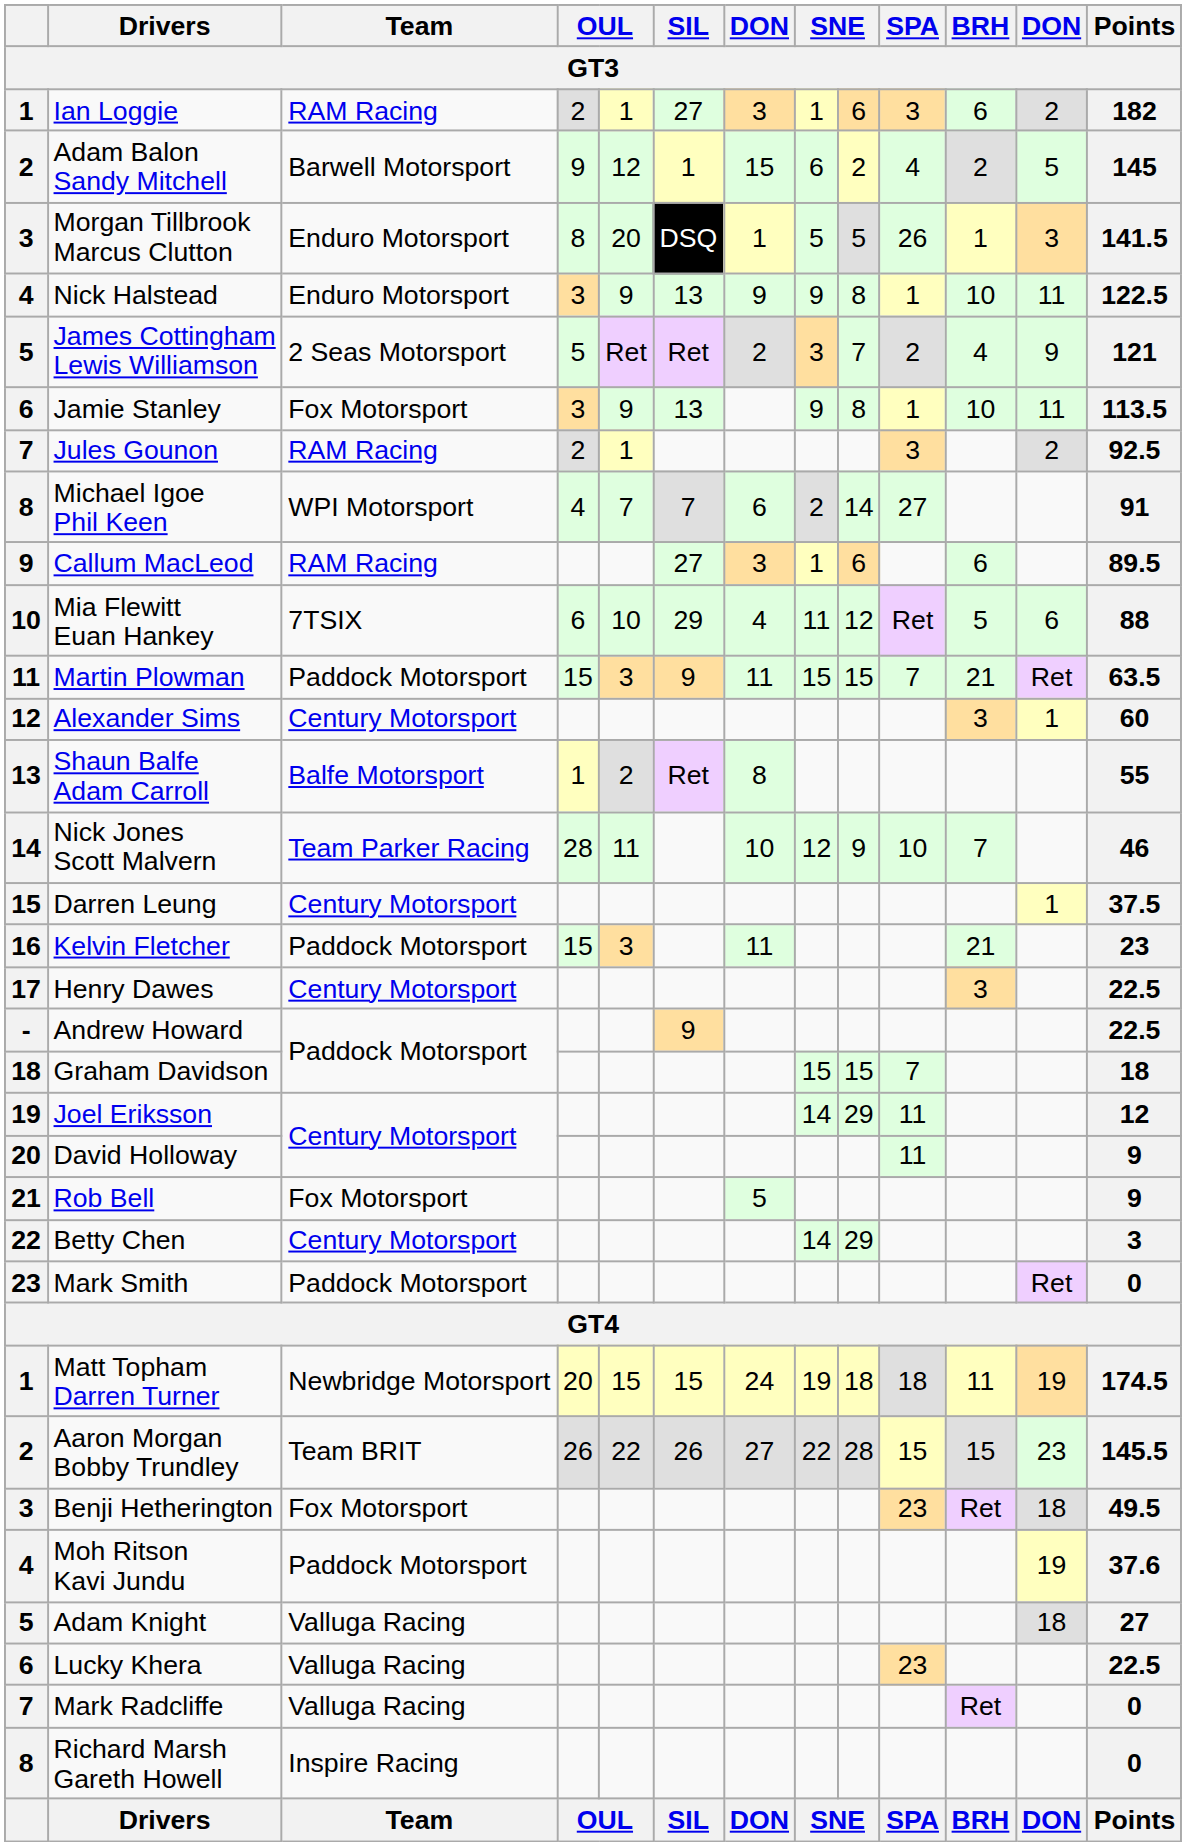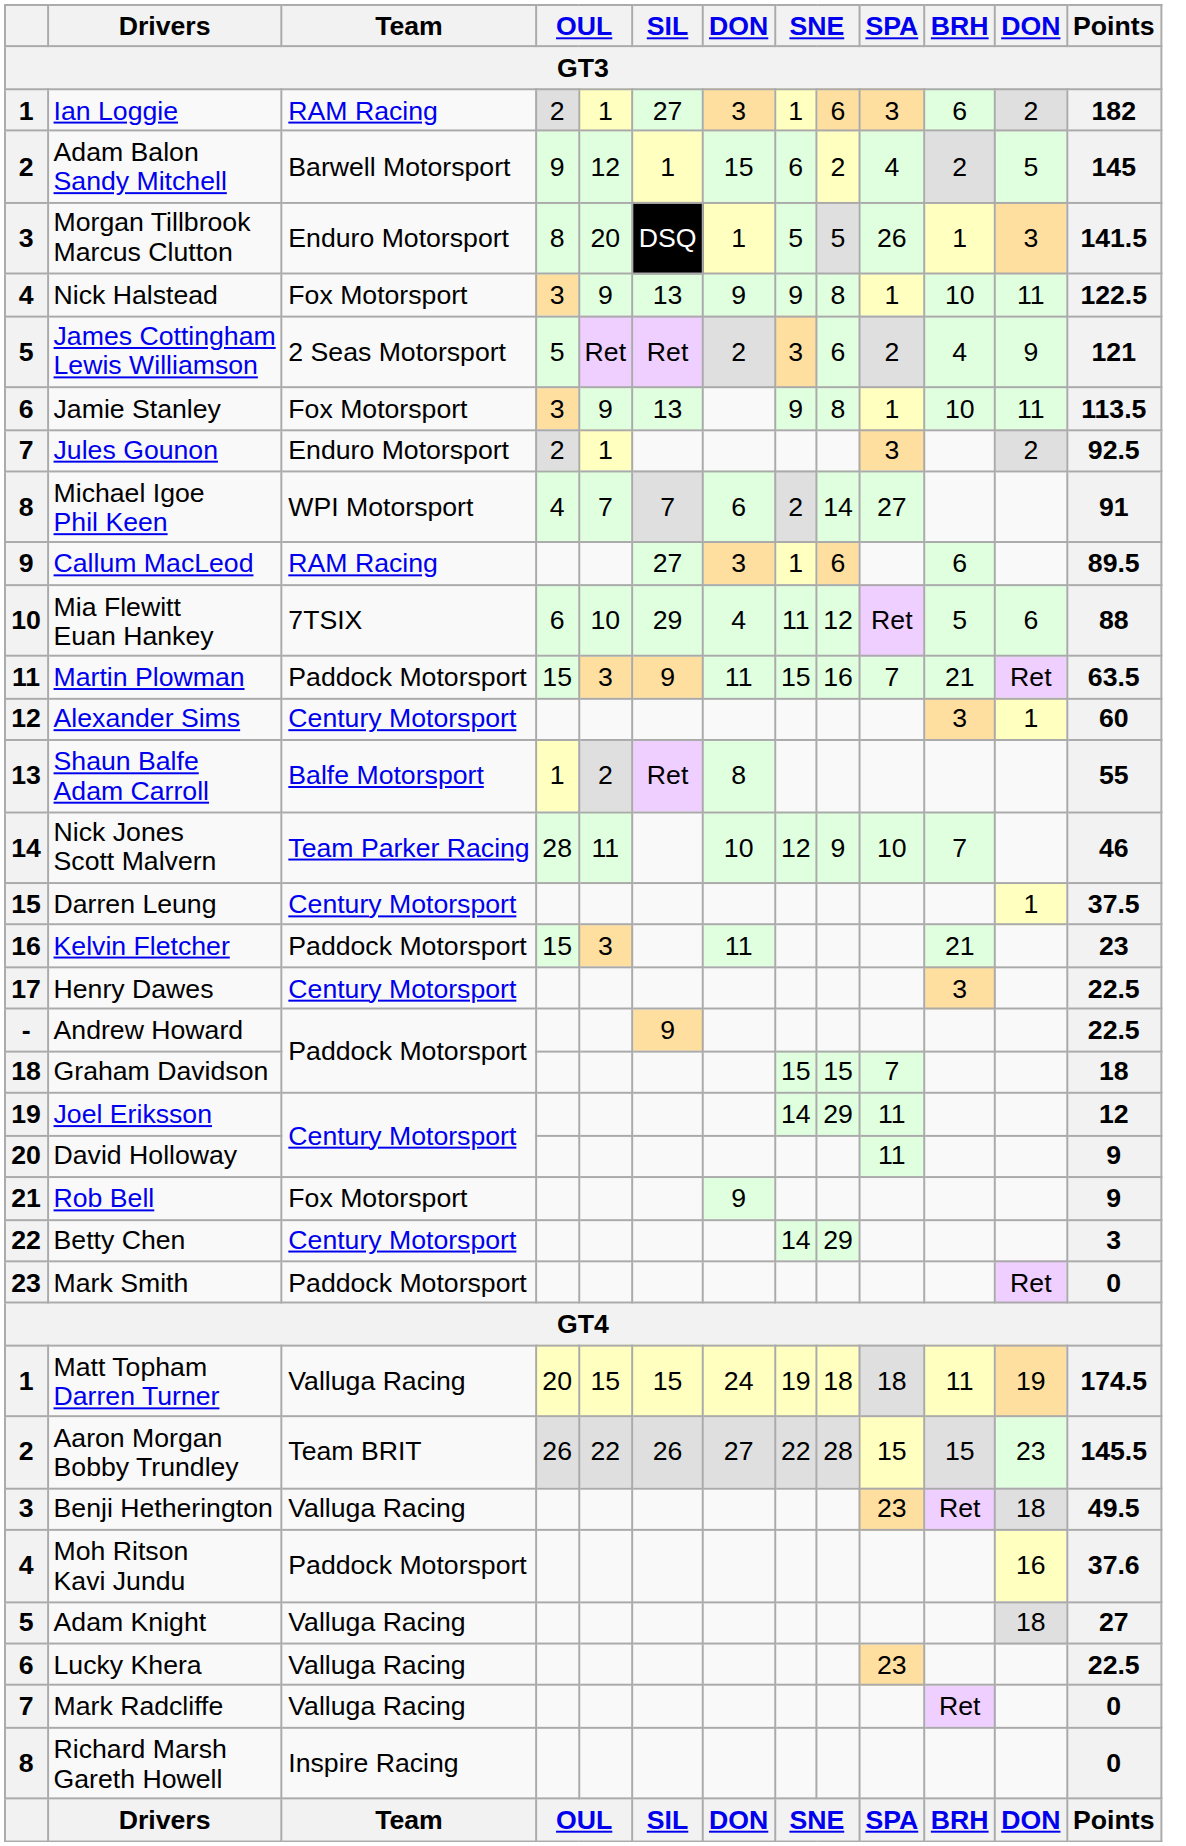 <table class="wikitable" style="font-size:85%; text-align:center">
 <tr>
 <th></th>
 <th>Drivers</th>
 <th>Team</th>
 <th colspan="2"><a href='#'>OUL</a></th>
 <th><a href='#'>SIL</a></th>
 <th><a href='#'>DON</a></th>
 <th colspan="2"><a href='#'>SNE</a></th>
 <th><a href='#'>SPA</a></th>
 <th><a href='#'>BRH</a></th>
 <th><a href='#'>DON</a></th>
 <th>Points</th>
 </tr>
 <tr>
 <th colspan="13">GT3</th>
 </tr>
 <tr>
 <th>1</th>
 <td align="left"> <a href='#'>Ian Loggie</a></td>
 <td align="left"> <a href='#'>RAM Racing</a></td>
 <td style="background:#dfdfdf;">2</td>
 <td style="background:#ffffbf;">1</td>
 <td style="background:#dfffdf;">27</td>
 <td style="background:#ffdf9f;">3</td>
 <td style="background:#ffffbf;">1</td>
 <td style="background:#ffdf9f;">6</td>
 <td style="background:#ffdf9f;">3</td>
 <td style="background:#dfffdf;">6</td>
 <td style="background:#dfdfdf;">2</td>
 <th>182</th>
 </tr>
 <tr>
 <th>2</th>
 <td align="left"> Adam Balon<br> <a href='#'>Sandy Mitchell</a></td>
 <td align="left"> Barwell Motorsport</td>
 <td style="background:#dfffdf;">9</td>
 <td style="background:#dfffdf;">12</td>
 <td style="background:#ffffbf;">1</td>
 <td style="background:#dfffdf;">15</td>
 <td style="background:#dfffdf;">6</td>
 <td style="background:#ffffbf;">2</td>
 <td style="background:#dfffdf;">4</td>
 <td style="background:#dfdfdf;">2</td>
 <td style="background:#dfffdf;">5</td>
 <th>145</th>
 </tr>
 <tr>
 <th>3</th>
 <td align="left"> Morgan Tillbrook<br> Marcus Clutton</td>
 <td align="left"> Enduro Motorsport</td>
 <td style="background:#dfffdf;">8</td>
 <td style="background:#dfffdf;">20</td>
 <td style="background-color:#000000; color:white">DSQ</td>
 <td style="background:#ffffbf;">1</td>
 <td style="background:#dfffdf;">5</td>
 <td style="background:#dfdfdf;">5</td>
 <td style="background:#dfffdf;">26</td>
 <td style="background:#ffffbf;">1</td>
 <td style="background:#ffdf9f;">3</td>
 <th>141.5</th>
 </tr>
 <tr>
 <th>4</th>
 <td align="left"> Nick Halstead</td>
-<td align="left"> Enduro Motorsport</td>
+<td align="left"> Fox Motorsport</td>
 <td style="background:#ffdf9f;">3</td>
 <td style="background:#dfffdf;">9</td>
 <td style="background:#dfffdf;">13</td>
 <td style="background:#dfffdf;">9</td>
 <td style="background:#dfffdf;">9</td>
 <td style="background:#dfffdf;">8</td>
 <td style="background:#ffffbf;">1</td>
 <td style="background:#dfffdf;">10</td>
 <td style="background:#dfffdf;">11</td>
 <th>122.5</th>
 </tr>
 <tr>
 <th>5</th>
 <td align="left"> <a href='#'>James Cottingham</a><br> <a href='#'>Lewis Williamson</a></td>
 <td align="left"> 2 Seas Motorsport</td>
 <td style="background:#dfffdf;">5</td>
 <td style="background:#efcfff;">Ret</td>
 <td style="background:#efcfff;">Ret</td>
 <td style="background:#dfdfdf;">2</td>
 <td style="background:#ffdf9f;">3</td>
-<td style="background:#dfffdf;">7</td>
+<td style="background:#dfffdf;">6</td>
 <td style="background:#dfdfdf;">2</td>
 <td style="background:#dfffdf;">4</td>
 <td style="background:#dfffdf;">9</td>
 <th>121</th>
 </tr>
 <tr>
 <th>6</th>
 <td align="left"> Jamie Stanley</td>
 <td align="left"> Fox Motorsport</td>
 <td style="background:#ffdf9f;">3</td>
 <td style="background:#dfffdf;">9</td>
 <td style="background:#dfffdf;">13</td>
 <td></td>
 <td style="background:#dfffdf;">9</td>
 <td style="background:#dfffdf;">8</td>
 <td style="background:#ffffbf;">1</td>
 <td style="background:#dfffdf;">10</td>
 <td style="background:#dfffdf;">11</td>
 <th>113.5</th>
 </tr>
 <tr>
 <th>7</th>
 <td align="left"> <a href='#'>Jules Gounon</a></td>
-<td align="left"> <a href='#'>RAM Racing</a></td>
+<td align="left"> Enduro Motorsport</td>
 <td style="background:#dfdfdf;">2</td>
 <td style="background:#ffffbf;">1</td>
 <td></td>
 <td></td>
 <td></td>
 <td></td>
 <td style="background:#ffdf9f;">3</td>
 <td></td>
 <td style="background:#dfdfdf;">2</td>
 <th>92.5</th>
 </tr>
 <tr>
 <th>8</th>
 <td align="left"> Michael Igoe<br> <a href='#'>Phil Keen</a></td>
 <td align="left"> WPI Motorsport</td>
 <td style="background:#dfffdf;">4</td>
 <td style="background:#dfffdf;">7</td>
 <td style="background:#dfdfdf;">7</td>
 <td style="background:#dfffdf;">6</td>
 <td style="background:#dfdfdf;">2</td>
 <td style="background:#dfffdf;">14</td>
 <td style="background:#dfffdf;">27</td>
 <td></td>
 <td></td>
 <th>91</th>
 </tr>
 <tr>
 <th>9</th>
 <td align="left"> <a href='#'>Callum MacLeod</a></td>
 <td align="left"> <a href='#'>RAM Racing</a></td>
 <td></td>
 <td></td>
 <td style="background:#dfffdf;">27</td>
 <td style="background:#ffdf9f;">3</td>
 <td style="background:#ffffbf;">1</td>
 <td style="background:#ffdf9f;">6</td>
 <td></td>
 <td style="background:#dfffdf;">6</td>
 <td></td>
 <th>89.5</th>
 </tr>
 <tr>
 <th>10</th>
 <td align="left"> Mia Flewitt<br> Euan Hankey</td>
 <td align="left"> 7TSIX</td>
 <td style="background:#dfffdf;">6</td>
 <td style="background:#dfffdf;">10</td>
 <td style="background:#dfffdf;">29</td>
 <td style="background:#dfffdf;">4</td>
 <td style="background:#dfffdf;">11</td>
 <td style="background:#dfffdf;">12</td>
 <td style="background:#efcfff;">Ret</td>
 <td style="background:#dfffdf;">5</td>
 <td style="background:#dfffdf;">6</td>
 <th>88</th>
 </tr>
 <tr>
 <th>11</th>
 <td align="left"> <a href='#'>Martin Plowman</a></td>
 <td align="left"> Paddock Motorsport</td>
 <td style="background:#dfffdf;">15</td>
 <td style="background:#ffdf9f;">3</td>
 <td style="background:#ffdf9f;">9</td>
 <td style="background:#dfffdf;">11</td>
 <td style="background:#dfffdf;">15</td>
-<td style="background:#dfffdf;">15</td>
+<td style="background:#dfffdf;">16</td>
 <td style="background:#dfffdf;">7</td>
 <td style="background:#dfffdf;">21</td>
 <td style="background:#efcfff;">Ret</td>
 <th>63.5</th>
 </tr>
 <tr>
 <th>12</th>
 <td align="left"> <a href='#'>Alexander Sims</a></td>
 <td align="left"> <a href='#'>Century Motorsport</a></td>
 <td></td>
 <td></td>
 <td></td>
 <td></td>
 <td></td>
 <td></td>
 <td></td>
 <td style="background:#ffdf9f;">3</td>
 <td style="background:#ffffbf;">1</td>
 <th>60</th>
 </tr>
 <tr>
 <th>13</th>
 <td align="left"> <a href='#'>Shaun Balfe</a><br> <a href='#'>Adam Carroll</a></td>
 <td align="left"> <a href='#'>Balfe Motorsport</a></td>
 <td style="background:#ffffbf;">1</td>
 <td style="background:#dfdfdf;">2</td>
 <td style="background:#efcfff;">Ret</td>
 <td style="background:#dfffdf;">8</td>
 <td></td>
 <td></td>
 <td></td>
 <td></td>
 <td></td>
 <th>55</th>
 </tr>
 <tr>
 <th>14</th>
 <td align="left"> Nick Jones<br> Scott Malvern</td>
 <td align="left"> <a href='#'>Team Parker Racing</a></td>
 <td style="background:#dfffdf;">28</td>
 <td style="background:#dfffdf;">11</td>
 <td></td>
 <td style="background:#dfffdf;">10</td>
 <td style="background:#dfffdf;">12</td>
 <td style="background:#dfffdf;">9</td>
 <td style="background:#dfffdf;">10</td>
 <td style="background:#dfffdf;">7</td>
 <td></td>
 <th>46</th>
 </tr>
 <tr>
 <th>15</th>
 <td align="left"> Darren Leung</td>
 <td align="left"> <a href='#'>Century Motorsport</a></td>
 <td></td>
 <td></td>
 <td></td>
 <td></td>
 <td></td>
 <td></td>
 <td></td>
 <td></td>
 <td style="background:#ffffbf;">1</td>
 <th>37.5</th>
 </tr>
 <tr>
 <th>16</th>
 <td align="left"> <a href='#'>Kelvin Fletcher</a></td>
 <td align="left"> Paddock Motorsport</td>
 <td style="background:#dfffdf;">15</td>
 <td style="background:#ffdf9f;">3</td>
 <td></td>
 <td style="background:#dfffdf;">11</td>
 <td></td>
 <td></td>
 <td></td>
 <td style="background:#dfffdf;">21</td>
 <td></td>
 <th>23</th>
 </tr>
 <tr>
 <th>17</th>
 <td align="left"> Henry Dawes</td>
 <td align="left"> <a href='#'>Century Motorsport</a></td>
 <td></td>
 <td></td>
 <td></td>
 <td></td>
 <td></td>
 <td></td>
 <td></td>
 <td style="background:#ffdf9f;">3</td>
 <td></td>
 <th>22.5</th>
 </tr>
 <tr>
 <th>-</th>
 <td align="left"> Andrew Howard</td>
 <td rowspan="2"  align="left"> Paddock Motorsport</td>
 <td></td>
 <td></td>
 <td style="background:#ffdf9f;">9</td>
 <td></td>
 <td></td>
 <td></td>
 <td></td>
 <td></td>
 <td></td>
 <th>22.5</th>
 </tr>
 <tr>
 <th>18</th>
 <td align="left"> Graham Davidson</td>
 <td></td>
 <td></td>
 <td></td>
 <td></td>
 <td style="background:#dfffdf;">15</td>
 <td style="background:#dfffdf;">15</td>
 <td style="background:#dfffdf;">7</td>
 <td></td>
 <td></td>
 <th>18</th>
 </tr>
 <tr>
 <th>19</th>
 <td align="left"> <a href='#'>Joel Eriksson</a></td>
 <td rowspan="2"  align="left"> <a href='#'>Century Motorsport</a></td>
 <td></td>
 <td></td>
 <td></td>
 <td></td>
 <td style="background:#dfffdf;">14</td>
 <td style="background:#dfffdf;">29</td>
 <td style="background:#dfffdf;">11</td>
 <td></td>
 <td></td>
 <th>12</th>
 </tr>
 <tr>
 <th>20</th>
 <td align="left"> David Holloway</td>
 <td></td>
 <td></td>
 <td></td>
 <td></td>
 <td></td>
 <td></td>
 <td style="background:#dfffdf;">11</td>
 <td></td>
 <td></td>
 <th>9</th>
 </tr>
 <tr>
 <th>21</th>
 <td align="left"> <a href='#'>Rob Bell</a></td>
 <td align="left"> Fox Motorsport</td>
 <td></td>
 <td></td>
 <td></td>
-<td style="background:#dfffdf;">5</td>
+<td style="background:#dfffdf;">9</td>
 <td></td>
 <td></td>
 <td></td>
 <td></td>
 <td></td>
 <th>9</th>
 </tr>
 <tr>
 <th>22</th>
 <td align="left"> Betty Chen</td>
 <td align="left"> <a href='#'>Century Motorsport</a></td>
 <td></td>
 <td></td>
 <td></td>
 <td></td>
 <td style="background:#dfffdf;">14</td>
 <td style="background:#dfffdf;">29</td>
 <td></td>
 <td></td>
 <td></td>
 <th>3</th>
 </tr>
 <tr>
 <th>23</th>
 <td align="left"> Mark Smith</td>
 <td align="left"> Paddock Motorsport</td>
 <td></td>
 <td></td>
 <td></td>
 <td></td>
 <td></td>
 <td></td>
 <td></td>
 <td></td>
 <td style="background:#efcfff;">Ret</td>
 <th>0</th>
 </tr>
 <tr>
 <th colspan="13">GT4</th>
 </tr>
 <tr>
 <th>1</th>
 <td align="left"> Matt Topham<br> <a href='#'>Darren Turner</a></td>
-<td align="left"> Newbridge Motorsport</td>
+<td align="left"> Valluga Racing</td>
 <td style="background:#ffffbf;">20</td>
 <td style="background:#ffffbf;">15</td>
 <td style="background:#ffffbf;">15</td>
 <td style="background:#ffffbf;">24</td>
 <td style="background:#ffffbf;">19</td>
 <td style="background:#ffffbf;">18</td>
 <td style="background:#dfdfdf;">18</td>
 <td style="background:#ffffbf;">11</td>
 <td style="background:#ffdf9f;">19</td>
 <th>174.5</th>
 </tr>
 <tr>
 <th>2</th>
 <td align="left"> Aaron Morgan<br> Bobby Trundley</td>
 <td align="left"> Team BRIT</td>
 <td style="background:#dfdfdf;">26</td>
 <td style="background:#dfdfdf;">22</td>
 <td style="background:#dfdfdf;">26</td>
 <td style="background:#dfdfdf;">27</td>
 <td style="background:#dfdfdf;">22</td>
 <td style="background:#dfdfdf;">28</td>
 <td style="background:#ffffbf;">15</td>
 <td style="background:#dfdfdf;">15</td>
 <td style="background:#dfffdf;">23</td>
 <th>145.5</th>
 </tr>
 <tr>
 <th>3</th>
 <td align="left"> Benji Hetherington</td>
-<td align="left"> Fox Motorsport</td>
+<td align="left"> Valluga Racing</td>
 <td></td>
 <td></td>
 <td></td>
 <td></td>
 <td></td>
 <td></td>
 <td style="background:#ffdf9f;">23</td>
 <td style="background:#efcfff;">Ret</td>
 <td style="background:#dfdfdf;">18</td>
 <th>49.5</th>
 </tr>
 <tr>
 <th>4</th>
 <td align="left"> Moh Ritson<br> Kavi Jundu</td>
 <td align="left"> Paddock Motorsport</td>
 <td></td>
 <td></td>
 <td></td>
 <td></td>
 <td></td>
 <td></td>
 <td></td>
 <td></td>
-<td style="background:#ffffbf;">19</td>
+<td style="background:#ffffbf;">16</td>
 <th>37.6</th>
 </tr>
 <tr>
 <th>5</th>
 <td align="left"> Adam Knight</td>
 <td align="left"> Valluga Racing</td>
 <td></td>
 <td></td>
 <td></td>
 <td></td>
 <td></td>
 <td></td>
 <td></td>
 <td></td>
 <td style="background:#dfdfdf;">18</td>
 <th>27</th>
 </tr>
 <tr>
 <th>6</th>
 <td align="left"> Lucky Khera</td>
 <td align="left"> Valluga Racing</td>
 <td></td>
 <td></td>
 <td></td>
 <td></td>
 <td></td>
 <td></td>
 <td style="background:#ffdf9f;">23</td>
 <td></td>
 <td></td>
 <th>22.5</th>
 </tr>
 <tr>
 <th>7</th>
 <td align="left"> Mark Radcliffe</td>
 <td align="left"> Valluga Racing</td>
 <td></td>
 <td></td>
 <td></td>
 <td></td>
 <td></td>
 <td></td>
 <td></td>
 <td style="background:#efcfff;">Ret</td>
 <td></td>
 <th>0</th>
 </tr>
 <tr>
 <th>8</th>
 <td align="left"> Richard Marsh<br> Gareth Howell</td>
 <td align="left"> Inspire Racing</td>
 <td></td>
 <td></td>
 <td></td>
 <td></td>
 <td></td>
 <td></td>
 <td></td>
 <td></td>
 <td></td>
 <th>0</th>
 </tr>
 <tr>
 <th></th>
 <th>Drivers</th>
 <th>Team</th>
 <th colspan="2"><a href='#'>OUL</a></th>
 <th><a href='#'>SIL</a></th>
 <th><a href='#'>DON</a></th>
 <th colspan="2"><a href='#'>SNE</a></th>
 <th><a href='#'>SPA</a></th>
 <th><a href='#'>BRH</a></th>
 <th><a href='#'>DON</a></th>
 <th>Points</th>
 </tr>
 </table>
